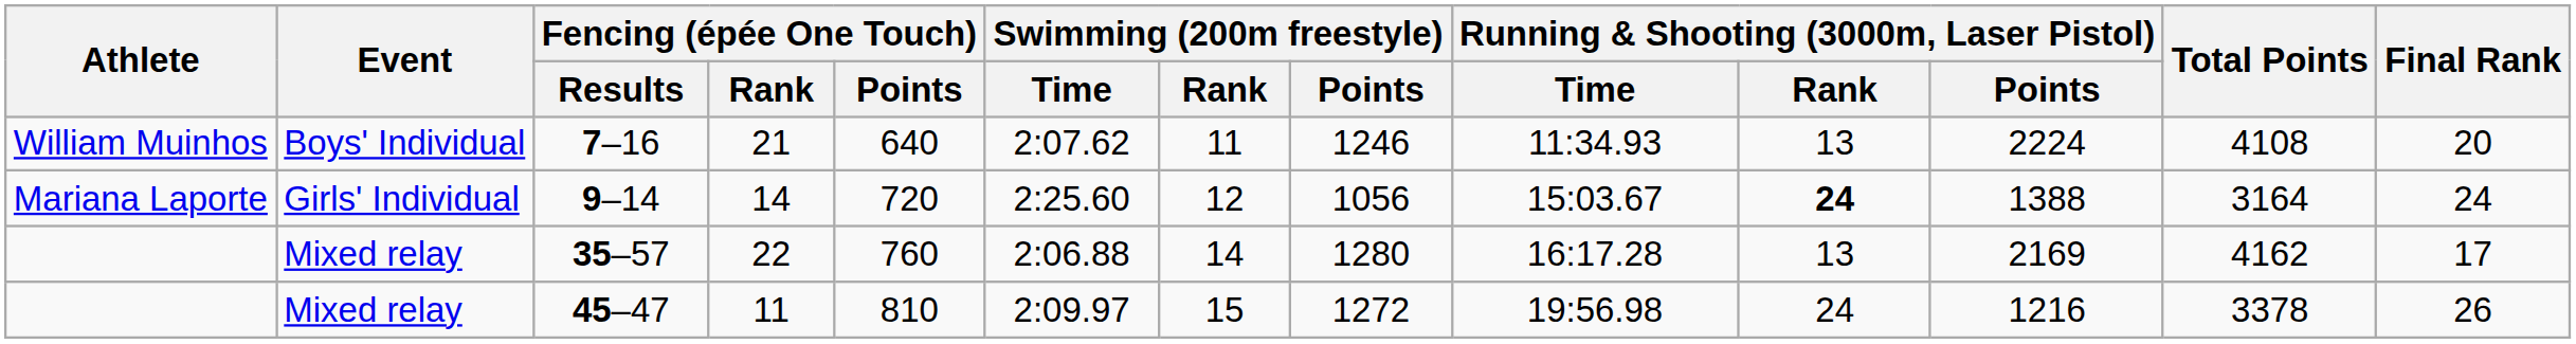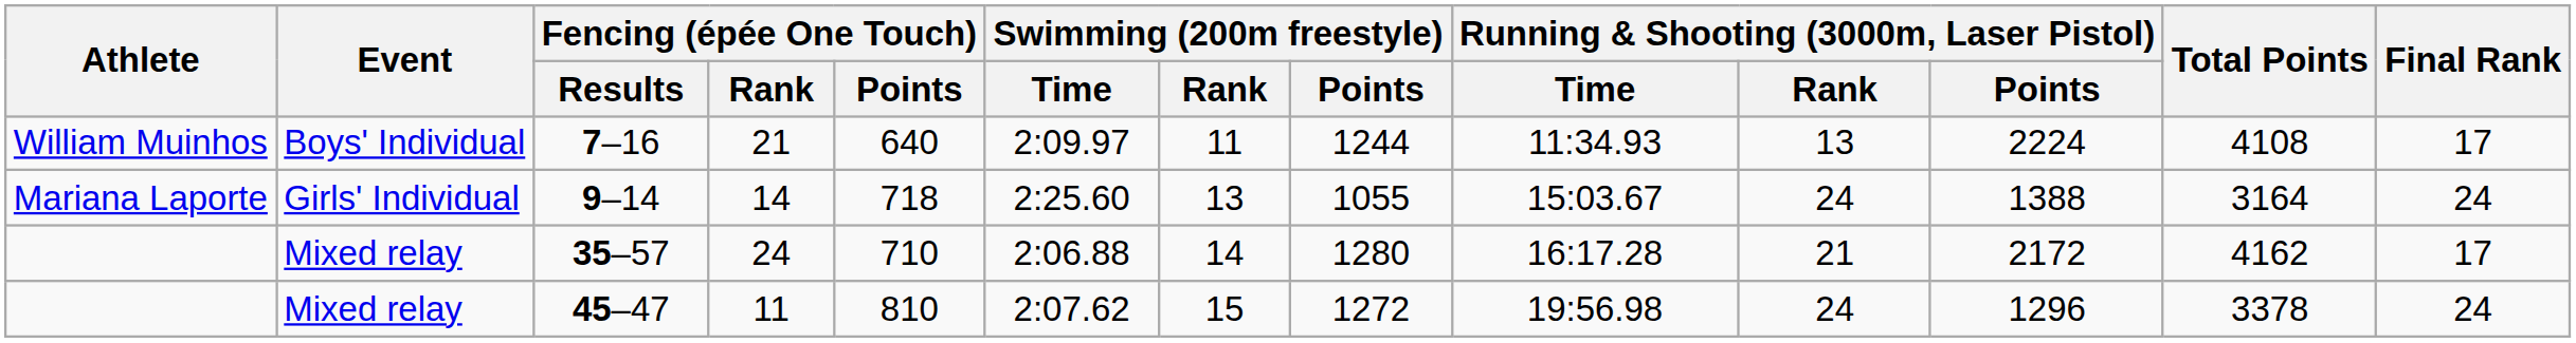 <table class="wikitable" border="1" style="font-size:90%">
 <tr>
 <th rowspan=2>Athlete</th>
 <th rowspan=2>Event</th>
 <th colspan=3>Fencing (épée One Touch)</th>
 <th colspan=3>Swimming (200m freestyle)</th>
 <th colspan=3>Running & Shooting (3000m, Laser Pistol)</th>
 <th rowspan=2>Total Points</th>
 <th rowspan=2>Final Rank</th>
 </tr>
 <tr>
 <th>Results</th>
 <th>Rank</th>
 <th>Points</th>
 <th>Time</th>
 <th>Rank</th>
 <th>Points</th>
 <th>Time</th>
 <th>Rank</th>
 <th>Points</th>
 </tr>
 <tr>
 <td><a href='#'>William Muinhos</a></td>
 <td><a href='#'>Boys' Individual</a></td>
 <td align=center><strong>7</strong>–16</td>
 <td align=center>21</td>
 <td align=center>640</td>
-<td align=center>2:07.62</td>
+<td align=center>2:09.97</td>
 <td align=center>11</td>
-<td align=center>1246</td>
+<td align=center>1244</td>
 <td align=center>11:34.93</td>
 <td align=center>13</td>
 <td align=center>2224</td>
 <td align=center>4108</td>
-<td align=center>20</td>
+<td align=center>17</td>
 </tr>
 <tr>
 <td><a href='#'>Mariana Laporte</a></td>
 <td><a href='#'>Girls' Individual</a></td>
 <td align=center><strong>9</strong>–14</td>
 <td align=center>14</td>
-<td align=center>720</td>
+<td align=center>718</td>
 <td align=center>2:25.60</td>
-<td align=center>12</td>
-<td align=center>1056</td>
+<td align=center>13</td>
+<td align=center>1055</td>
 <td align=center>15:03.67</td>
-<td align=center><strong>24</strong></td>
+<td align=center>24</td>
 <td align=center>1388</td>
 <td align=center>3164</td>
 <td align=center>24</td>
 </tr>
 <tr>
 <td><br></td>
 <td><a href='#'>Mixed relay</a></td>
 <td align=center><strong>35</strong>–57</td>
-<td align=center>22</td>
-<td align=center>760</td>
+<td align=center>24</td>
+<td align=center>710</td>
 <td align=center>2:06.88</td>
 <td align=center>14</td>
 <td align=center>1280</td>
 <td align=center>16:17.28</td>
-<td align=center>13</td>
-<td align=center>2169</td>
+<td align=center>21</td>
+<td align=center>2172</td>
 <td align=center>4162</td>
 <td align=center>17</td>
 </tr>
 <tr>
 <td><br></td>
 <td><a href='#'>Mixed relay</a></td>
 <td align=center><strong>45</strong>–47</td>
 <td align=center>11</td>
 <td align=center>810</td>
-<td align=center>2:09.97</td>
+<td align=center>2:07.62</td>
 <td align=center>15</td>
 <td align=center>1272</td>
 <td align=center>19:56.98</td>
 <td align=center>24</td>
-<td align=center>1216</td>
+<td align=center>1296</td>
 <td align=center>3378</td>
-<td align=center>26</td>
+<td align=center>24</td>
 </tr>
 </table>
